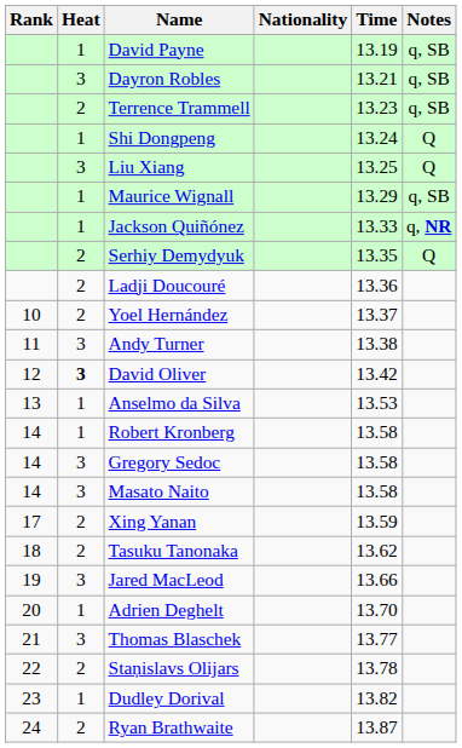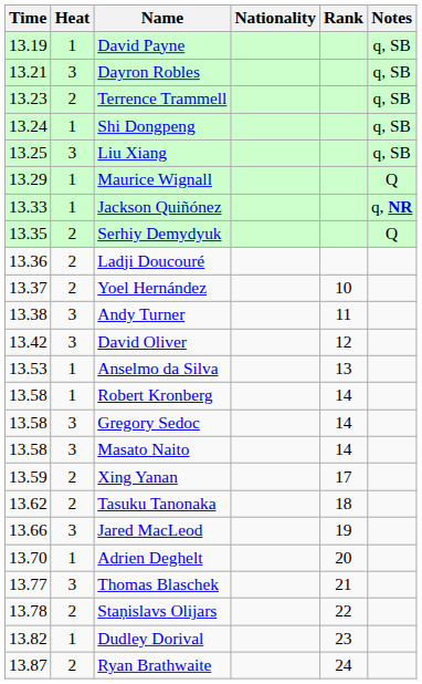 <table class="wikitable sortable" style="text-align:center">
 <tr>
-<th>Rank</th>
+<th>Time</th>
 <th>Heat</th>
 <th>Name</th>
 <th>Nationality</th>
-<th>Time</th>
+<th>Rank</th>
 <th>Notes</th>
 </tr>
 <tr bgcolor=ccffcc>
-<td></td>
+<td>13.19</td>
 <td>1</td>
 <td align=left><a href='#'>David Payne</a></td>
 <td align=left></td>
-<td>13.19</td>
+<td></td>
 <td>q, SB</td>
 </tr>
 <tr bgcolor=ccffcc>
-<td></td>
+<td>13.21</td>
 <td>3</td>
 <td align=left><a href='#'>Dayron Robles</a></td>
 <td align=left></td>
-<td>13.21</td>
+<td></td>
 <td>q, SB</td>
 </tr>
 <tr bgcolor=ccffcc>
-<td></td>
+<td>13.23</td>
 <td>2</td>
 <td align=left><a href='#'>Terrence Trammell</a></td>
 <td align=left></td>
-<td>13.23</td>
+<td></td>
 <td>q, SB</td>
 </tr>
 <tr bgcolor=ccffcc>
-<td></td>
+<td>13.24</td>
 <td>1</td>
 <td align=left><a href='#'>Shi Dongpeng</a></td>
 <td align=left></td>
-<td>13.24</td>
+<td></td>
+<td>q, SB</td>
+</tr>
+<tr bgcolor=ccffcc>
+<td>13.25</td>
+<td>3</td>
+<td align=left><a href='#'>Liu Xiang</a></td>
+<td align=left></td>
+<td></td>
+<td>q, SB</td>
+</tr>
+<tr bgcolor=ccffcc>
+<td>13.29</td>
+<td>1</td>
+<td align=left><a href='#'>Maurice Wignall</a></td>
+<td align=left></td>
+<td></td>
 <td>Q</td>
 </tr>
 <tr bgcolor=ccffcc>
-<td></td>
-<td>3</td>
-<td align=left><a href='#'>Liu Xiang</a></td>
-<td align=left></td>
-<td>13.25</td>
-<td>Q</td>
-</tr>
-<tr bgcolor=ccffcc>
-<td></td>
-<td>1</td>
-<td align=left><a href='#'>Maurice Wignall</a></td>
-<td align=left></td>
-<td>13.29</td>
-<td>q, SB</td>
-</tr>
-<tr bgcolor=ccffcc>
-<td></td>
+<td>13.33</td>
 <td>1</td>
 <td align=left><a href='#'>Jackson Quiñónez</a></td>
 <td align=left></td>
-<td>13.33</td>
+<td></td>
 <td>q, <strong><a href='#'>NR</a></strong></td>
 </tr>
 <tr bgcolor=ccffcc>
-<td></td>
+<td>13.35</td>
 <td>2</td>
 <td align=left><a href='#'>Serhiy Demydyuk</a></td>
 <td align=left></td>
-<td>13.35</td>
+<td></td>
 <td>Q</td>
 </tr>
 <tr>
-<td></td>
+<td>13.36</td>
 <td>2</td>
 <td align=left><a href='#'>Ladji Doucouré</a></td>
 <td align=left></td>
-<td>13.36</td>
+<td></td>
 <td></td>
 </tr>
 <tr>
-<td>10</td>
+<td>13.37</td>
 <td>2</td>
 <td align=left><a href='#'>Yoel Hernández</a></td>
 <td align=left></td>
-<td>13.37</td>
+<td>10</td>
 <td></td>
 </tr>
 <tr>
-<td>11</td>
+<td>13.38</td>
 <td>3</td>
 <td align=left><a href='#'>Andy Turner</a></td>
 <td align=left></td>
-<td>13.38</td>
+<td>11</td>
 <td></td>
 </tr>
 <tr>
-<td>12</td>
-<td><strong>3</strong></td>
+<td>13.42</td>
+<td>3</td>
 <td align=left><a href='#'>David Oliver</a></td>
 <td align=left></td>
-<td>13.42</td>
+<td>12</td>
 <td></td>
 </tr>
 <tr>
-<td>13</td>
+<td>13.53</td>
 <td>1</td>
 <td align=left><a href='#'>Anselmo da Silva</a></td>
 <td align=left></td>
-<td>13.53</td>
+<td>13</td>
 <td></td>
 </tr>
 <tr>
-<td>14</td>
+<td>13.58</td>
 <td>1</td>
 <td align=left><a href='#'>Robert Kronberg</a></td>
 <td align=left></td>
-<td>13.58</td>
+<td>14</td>
 <td></td>
 </tr>
 <tr>
-<td>14</td>
+<td>13.58</td>
 <td>3</td>
 <td align=left><a href='#'>Gregory Sedoc</a></td>
 <td align=left></td>
-<td>13.58</td>
+<td>14</td>
 <td></td>
 </tr>
 <tr>
-<td>14</td>
+<td>13.58</td>
 <td>3</td>
 <td align=left><a href='#'>Masato Naito</a></td>
 <td align=left></td>
-<td>13.58</td>
+<td>14</td>
 <td></td>
 </tr>
 <tr>
-<td>17</td>
+<td>13.59</td>
 <td>2</td>
 <td align=left><a href='#'>Xing Yanan</a></td>
 <td align=left></td>
-<td>13.59</td>
+<td>17</td>
 <td></td>
 </tr>
 <tr>
-<td>18</td>
+<td>13.62</td>
 <td>2</td>
 <td align=left><a href='#'>Tasuku Tanonaka</a></td>
 <td align=left></td>
-<td>13.62</td>
+<td>18</td>
 <td></td>
 </tr>
 <tr>
-<td>19</td>
+<td>13.66</td>
 <td>3</td>
 <td align=left><a href='#'>Jared MacLeod</a></td>
 <td align=left></td>
-<td>13.66</td>
+<td>19</td>
 <td></td>
 </tr>
 <tr>
-<td>20</td>
+<td>13.70</td>
 <td>1</td>
 <td align=left><a href='#'>Adrien Deghelt</a></td>
 <td align=left></td>
-<td>13.70</td>
+<td>20</td>
 <td></td>
 </tr>
 <tr>
-<td>21</td>
+<td>13.77</td>
 <td>3</td>
 <td align=left><a href='#'>Thomas Blaschek</a></td>
 <td align=left></td>
-<td>13.77</td>
+<td>21</td>
 <td></td>
 </tr>
 <tr>
-<td>22</td>
+<td>13.78</td>
 <td>2</td>
 <td align=left><a href='#'>Staņislavs Olijars</a></td>
 <td align=left></td>
-<td>13.78</td>
+<td>22</td>
 <td></td>
 </tr>
 <tr>
-<td>23</td>
+<td>13.82</td>
 <td>1</td>
 <td align=left><a href='#'>Dudley Dorival</a></td>
 <td align=left></td>
-<td>13.82</td>
+<td>23</td>
 <td></td>
 </tr>
 <tr>
-<td>24</td>
+<td>13.87</td>
 <td>2</td>
 <td align=left><a href='#'>Ryan Brathwaite</a></td>
 <td align=left></td>
-<td>13.87</td>
+<td>24</td>
 <td></td>
 </tr>
 </table>
